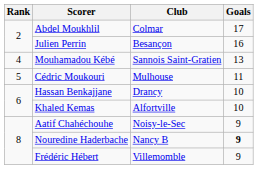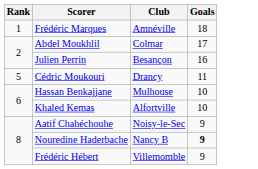 <table class="wikitable">
 <tr>
 <th>Rank</th>
 <th>Scorer</th>
 <th>Club</th>
 <th>Goals</th>
+</tr>
+<tr>
+<td rowspan="1" align="center">1</td>
+<td> <a href='#'>Frédéric Marques</a></td>
+<td><a href='#'>Amnéville</a></td>
+<td align="center">18</td>
 </tr>
 <tr>
 <td rowspan="2" align="center">2</td>
 <td> <a href='#'>Abdel Moukhlil</a></td>
 <td><a href='#'>Colmar</a></td>
 <td align="center">17</td>
 </tr>
 <tr>
 <td> <a href='#'>Julien Perrin</a></td>
 <td><a href='#'>Besançon</a></td>
 <td align="center">16</td>
 </tr>
 <tr>
-<td rowspan="1" align="center">4</td>
-<td> <a href='#'>Mouhamadou Kébé</a></td>
-<td><a href='#'>Sannois Saint-Gratien</a></td>
-<td align="center">13</td>
-</tr>
-<tr>
 <td rowspan="1" align="center">5</td>
 <td> <a href='#'>Cédric Moukouri</a></td>
-<td><a href='#'>Mulhouse</a></td>
+<td><a href='#'>Drancy</a></td>
 <td align="center">11</td>
 </tr>
 <tr>
 <td rowspan="2" align="center">6</td>
 <td> <a href='#'>Hassan Benkajjane</a></td>
-<td><a href='#'>Drancy</a></td>
+<td><a href='#'>Mulhouse</a></td>
 <td align="center">10</td>
 </tr>
 <tr>
 <td> <a href='#'>Khaled Kemas</a></td>
 <td><a href='#'>Alfortville</a></td>
 <td align="center">10</td>
 </tr>
 <tr>
 <td rowspan="3" align="center">8</td>
 <td> <a href='#'>Aatif Chahéchouhe</a></td>
 <td><a href='#'>Noisy-le-Sec</a></td>
 <td align="center">9</td>
 </tr>
 <tr>
 <td> <a href='#'>Nouredine Haderbache</a></td>
 <td><a href='#'>Nancy B</a></td>
 <td align="center"><strong>9</strong></td>
 </tr>
 <tr>
 <td> <a href='#'>Frédéric Hébert</a></td>
 <td><a href='#'>Villemomble</a></td>
 <td align="center">9</td>
 </tr>
 </table>
